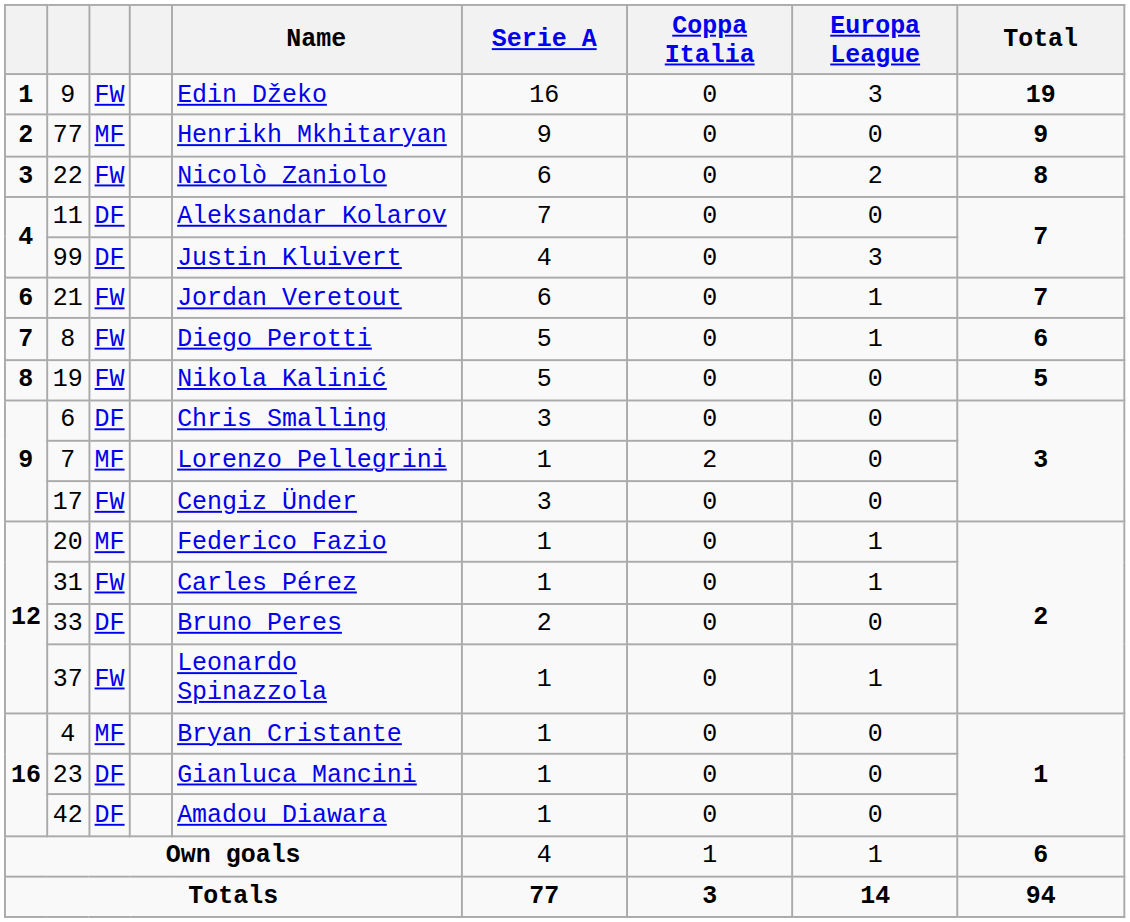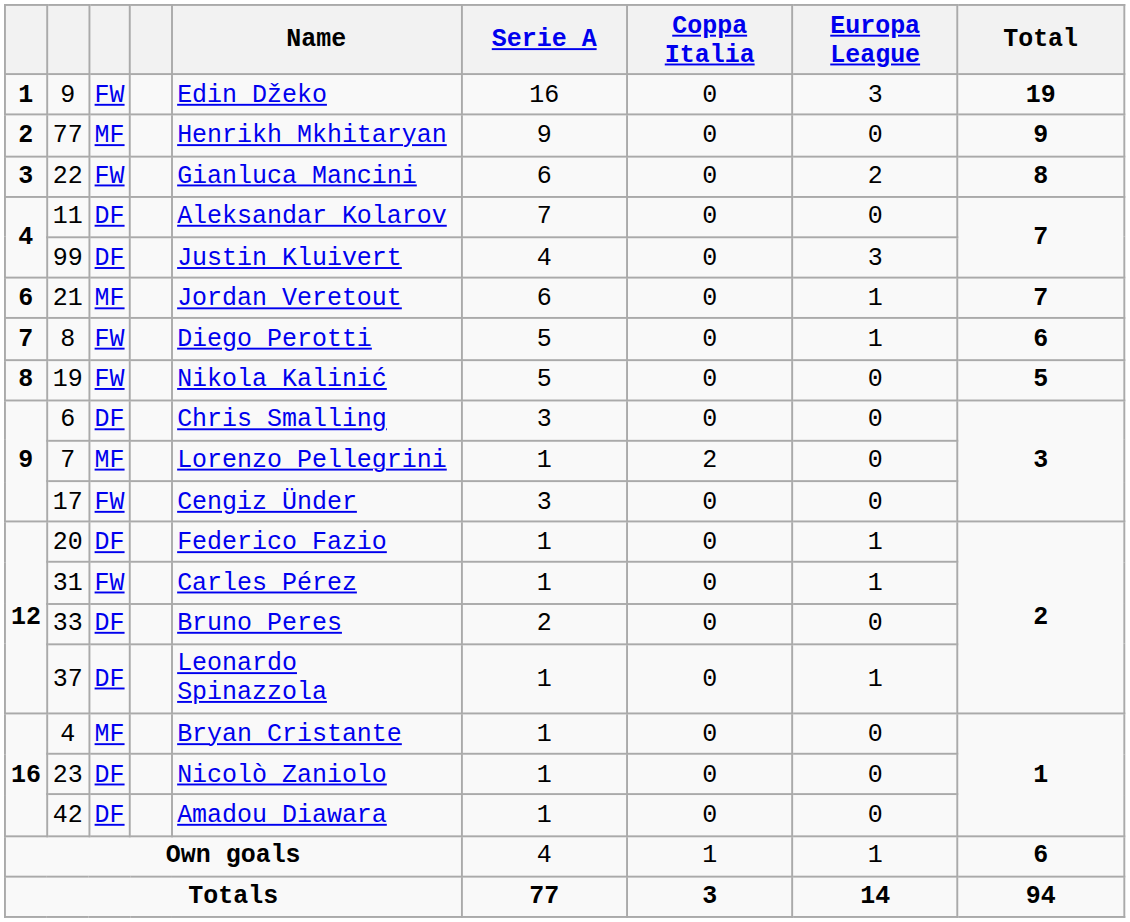 <table class="wikitable" style="text-align:center">
 <tr>
 <th width=15></th>
 <th width=15></th>
 <th width=15></th>
 <th width=15></th>
 <th width=145>Name</th>
 <th width=80><a href='#'>Serie A</a></th>
 <th width=80><a href='#'>Coppa Italia</a></th>
 <th width=80><a href='#'>Europa League</a></th>
 <th width=80>Total</th>
 </tr>
 <tr>
 <td><strong>1</strong></td>
 <td>9</td>
 <td><a href='#'>FW</a></td>
 <td></td>
 <td align=left><a href='#'>Edin Džeko</a></td>
 <td>16</td>
 <td>0</td>
 <td>3</td>
 <td><strong>19</strong></td>
 </tr>
 <tr>
 <td><strong>2</strong></td>
 <td>77</td>
 <td><a href='#'>MF</a></td>
 <td></td>
 <td align=left><a href='#'>Henrikh Mkhitaryan</a></td>
 <td>9</td>
 <td>0</td>
 <td>0</td>
 <td><strong>9</strong></td>
 </tr>
 <tr>
 <td><strong>3</strong></td>
 <td>22</td>
 <td><a href='#'>FW</a></td>
 <td></td>
-<td align=left><a href='#'>Nicolò Zaniolo</a></td>
+<td align=left><a href='#'>Gianluca Mancini</a></td>
 <td>6</td>
 <td>0</td>
 <td>2</td>
 <td><strong>8</strong></td>
 </tr>
 <tr>
 <td rowspan=2><strong>4</strong></td>
 <td>11</td>
 <td><a href='#'>DF</a></td>
 <td></td>
 <td align=left><a href='#'>Aleksandar Kolarov</a></td>
 <td>7</td>
 <td>0</td>
 <td>0</td>
 <td rowspan=2><strong>7</strong></td>
 </tr>
 <tr>
 <td>99</td>
 <td><a href='#'>DF</a></td>
 <td></td>
 <td align=left><a href='#'>Justin Kluivert</a></td>
 <td>4</td>
 <td>0</td>
 <td>3</td>
 </tr>
 <tr>
 <td><strong>6</strong></td>
 <td>21</td>
-<td><a href='#'>FW</a></td>
+<td><a href='#'>MF</a></td>
 <td></td>
 <td align=left><a href='#'>Jordan Veretout</a></td>
 <td>6</td>
 <td>0</td>
 <td>1</td>
 <td><strong>7</strong></td>
 </tr>
 <tr>
 <td><strong>7</strong></td>
 <td>8</td>
 <td><a href='#'>FW</a></td>
 <td></td>
 <td align=left><a href='#'>Diego Perotti</a></td>
 <td>5</td>
 <td>0</td>
 <td>1</td>
 <td><strong>6</strong></td>
 </tr>
 <tr>
 <td><strong>8</strong></td>
 <td>19</td>
 <td><a href='#'>FW</a></td>
 <td></td>
 <td align=left><a href='#'>Nikola Kalinić</a></td>
 <td>5</td>
 <td>0</td>
 <td>0</td>
 <td><strong>5</strong></td>
 </tr>
 <tr>
 <td rowspan=3><strong>9</strong></td>
 <td>6</td>
 <td><a href='#'>DF</a></td>
 <td></td>
 <td align=left><a href='#'>Chris Smalling</a></td>
 <td>3</td>
 <td>0</td>
 <td>0</td>
 <td rowspan=3><strong>3</strong></td>
 </tr>
 <tr>
 <td>7</td>
 <td><a href='#'>MF</a></td>
 <td></td>
 <td align=left><a href='#'>Lorenzo Pellegrini</a></td>
 <td>1</td>
 <td>2</td>
 <td>0</td>
 </tr>
 <tr>
 <td>17</td>
 <td><a href='#'>FW</a></td>
 <td></td>
 <td align=left><a href='#'>Cengiz Ünder</a></td>
 <td>3</td>
 <td>0</td>
 <td>0</td>
 </tr>
 <tr>
 <td rowspan=4><strong>12</strong></td>
 <td>20</td>
-<td><a href='#'>MF</a></td>
+<td><a href='#'>DF</a></td>
 <td></td>
 <td align=left><a href='#'>Federico Fazio</a></td>
 <td>1</td>
 <td>0</td>
 <td>1</td>
 <td rowspan=4><strong>2</strong></td>
 </tr>
 <tr>
 <td>31</td>
 <td><a href='#'>FW</a></td>
 <td></td>
 <td align=left><a href='#'>Carles Pérez</a></td>
 <td>1</td>
 <td>0</td>
 <td>1</td>
 </tr>
 <tr>
 <td>33</td>
 <td><a href='#'>DF</a></td>
 <td></td>
 <td align=left><a href='#'>Bruno Peres</a></td>
 <td>2</td>
 <td>0</td>
 <td>0</td>
 </tr>
 <tr>
 <td>37</td>
-<td><a href='#'>FW</a></td>
+<td><a href='#'>DF</a></td>
 <td></td>
 <td align=left><a href='#'>Leonardo Spinazzola</a></td>
 <td>1</td>
 <td>0</td>
 <td>1</td>
 </tr>
 <tr>
 <td rowspan=3><strong>16</strong></td>
 <td>4</td>
 <td><a href='#'>MF</a></td>
 <td></td>
 <td align=left><a href='#'>Bryan Cristante</a></td>
 <td>1</td>
 <td>0</td>
 <td>0</td>
 <td rowspan=3><strong>1</strong></td>
 </tr>
 <tr>
 <td>23</td>
 <td><a href='#'>DF</a></td>
 <td></td>
-<td align=left><a href='#'>Gianluca Mancini</a></td>
+<td align=left><a href='#'>Nicolò Zaniolo</a></td>
 <td>1</td>
 <td>0</td>
 <td>0</td>
 </tr>
 <tr>
 <td>42</td>
 <td><a href='#'>DF</a></td>
 <td></td>
 <td align=left><a href='#'>Amadou Diawara</a></td>
 <td>1</td>
 <td>0</td>
 <td>0</td>
 </tr>
 <tr>
 <td colspan=5><strong>Own goals</strong></td>
 <td>4</td>
 <td>1</td>
 <td>1</td>
 <td><strong>6</strong></td>
 </tr>
 <tr>
 <td colspan=5><strong>Totals</strong></td>
 <td><strong>77</strong></td>
 <td><strong>3</strong></td>
 <td><strong>14</strong></td>
 <td><strong>94</strong></td>
 </tr>
 </table>
